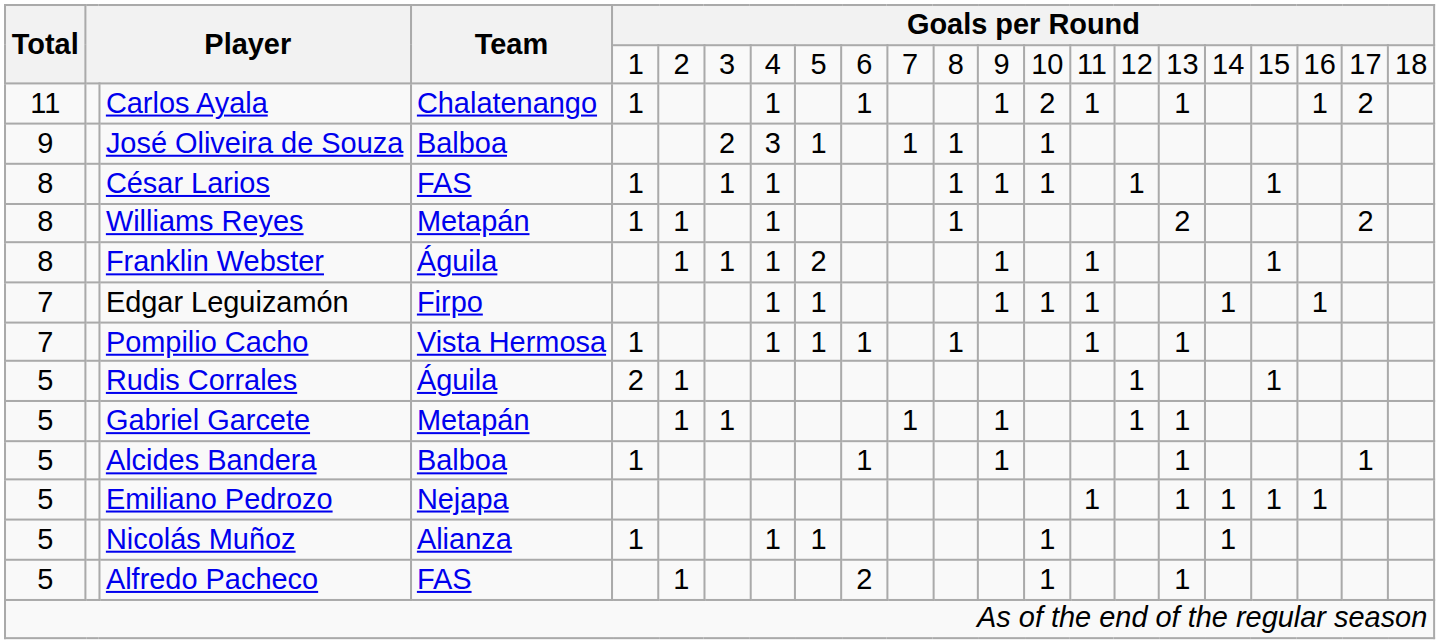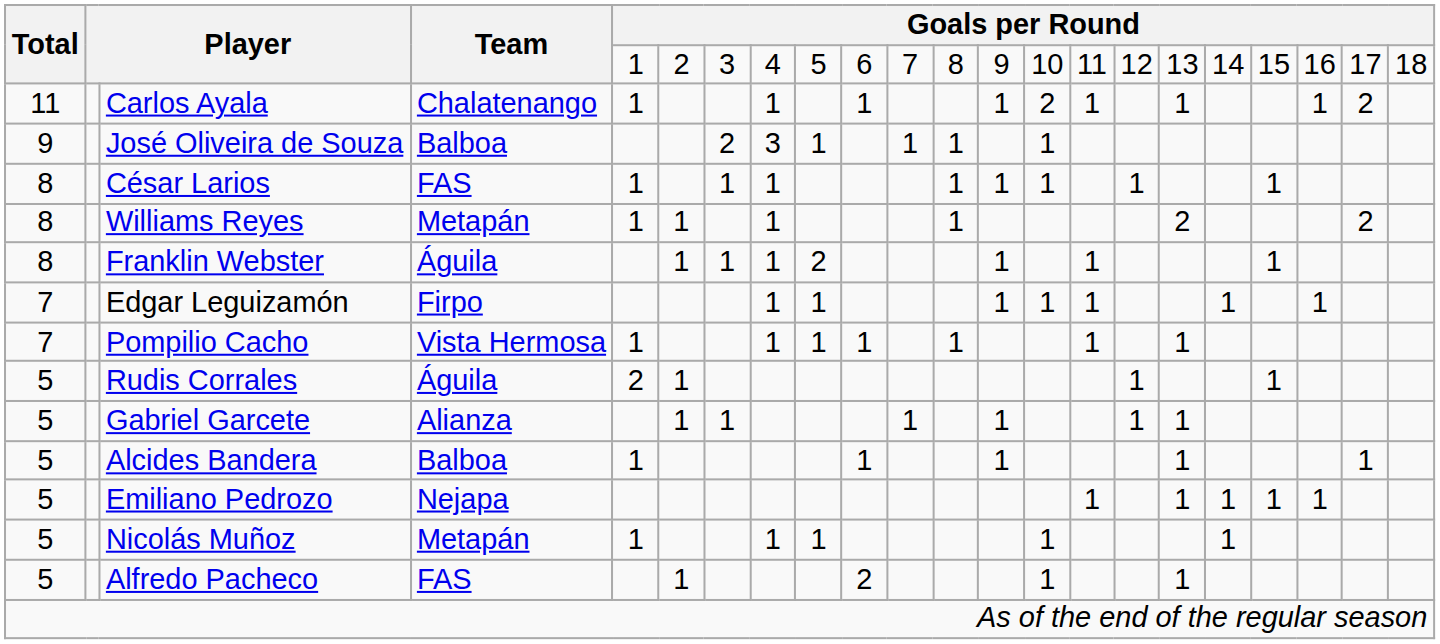 <table class="wikitable" style="text-align:center; line-height: 90%; font-size:90%;">
 <tr>
 <th rowspan="2">Total</th>
 <th rowspan="2" colspan="2">Player</th>
 <th rowspan="2">Team</th>
 <th colspan="21">Goals per Round</th>
 </tr>
 <tr>
 <td> 1 </td>
 <td> 2 </td>
 <td> 3 </td>
 <td> 4 </td>
 <td> 5 </td>
 <td> 6 </td>
 <td> 7 </td>
 <td> 8 </td>
 <td> 9 </td>
 <td>10</td>
 <td>11</td>
 <td>12</td>
 <td>13</td>
 <td>14</td>
 <td>15</td>
 <td>16</td>
 <td>17</td>
 <td>18</td>
 </tr>
 <tr>
 <td>11</td>
 <td></td>
 <td style="text-align:left;"><a href='#'>Carlos Ayala</a></td>
 <td style="text-align:left;"><a href='#'>Chalatenango</a></td>
 <td>1</td>
 <td></td>
 <td></td>
 <td>1</td>
 <td></td>
 <td>1</td>
 <td></td>
 <td></td>
 <td>1</td>
 <td>2</td>
 <td>1</td>
 <td></td>
 <td>1</td>
 <td></td>
 <td></td>
 <td>1</td>
 <td>2</td>
 <td></td>
 </tr>
 <tr>
 <td>9</td>
 <td></td>
 <td style="text-align:left;"><a href='#'>José Oliveira de Souza</a></td>
 <td style="text-align:left;"><a href='#'>Balboa</a></td>
 <td></td>
 <td></td>
 <td>2</td>
 <td>3</td>
 <td>1</td>
 <td></td>
 <td>1</td>
 <td>1</td>
 <td></td>
 <td>1</td>
 <td></td>
 <td></td>
 <td></td>
 <td></td>
 <td></td>
 <td></td>
 <td></td>
 <td></td>
 </tr>
 <tr>
 <td>8</td>
 <td></td>
 <td style="text-align:left;"><a href='#'>César Larios</a></td>
 <td style="text-align:left;"><a href='#'>FAS</a></td>
 <td>1</td>
 <td></td>
 <td>1</td>
 <td>1</td>
 <td></td>
 <td></td>
 <td></td>
 <td>1</td>
 <td>1</td>
 <td>1</td>
 <td></td>
 <td>1</td>
 <td></td>
 <td></td>
 <td>1</td>
 <td></td>
 <td></td>
 <td></td>
 </tr>
 <tr>
 <td>8</td>
 <td> </td>
 <td style="text-align:left;"><a href='#'>Williams Reyes</a></td>
 <td style="text-align:left;"><a href='#'>Metapán</a></td>
 <td>1</td>
 <td>1</td>
 <td></td>
 <td>1</td>
 <td></td>
 <td></td>
 <td></td>
 <td>1</td>
 <td></td>
 <td></td>
 <td></td>
 <td></td>
 <td>2</td>
 <td></td>
 <td></td>
 <td></td>
 <td>2</td>
 <td></td>
 </tr>
 <tr>
 <td>8</td>
 <td></td>
 <td style="text-align:left;"><a href='#'>Franklin Webster</a></td>
 <td style="text-align:left;"><a href='#'>Águila</a></td>
 <td></td>
 <td>1</td>
 <td>1</td>
 <td>1</td>
 <td>2</td>
 <td></td>
 <td></td>
 <td></td>
 <td>1</td>
 <td></td>
 <td>1</td>
 <td></td>
 <td></td>
 <td></td>
 <td>1</td>
 <td></td>
 <td></td>
 <td></td>
 </tr>
 <tr>
 <td>7</td>
 <td></td>
 <td style="text-align:left;">Edgar Leguizamón</td>
 <td style="text-align:left;"><a href='#'>Firpo</a></td>
 <td></td>
 <td></td>
 <td></td>
 <td>1</td>
 <td>1</td>
 <td></td>
 <td></td>
 <td></td>
 <td>1</td>
 <td>1</td>
 <td>1</td>
 <td></td>
 <td></td>
 <td>1</td>
 <td></td>
 <td>1</td>
 <td></td>
 <td></td>
 </tr>
 <tr>
 <td>7</td>
 <td></td>
 <td style="text-align:left;"><a href='#'>Pompilio Cacho</a></td>
 <td style="text-align:left;"><a href='#'>Vista Hermosa</a></td>
 <td>1</td>
 <td></td>
 <td></td>
 <td>1</td>
 <td>1</td>
 <td>1</td>
 <td></td>
 <td>1</td>
 <td></td>
 <td></td>
 <td>1</td>
 <td></td>
 <td>1</td>
 <td></td>
 <td></td>
 <td></td>
 <td></td>
 <td></td>
 </tr>
 <tr>
 <td>5</td>
 <td></td>
 <td style="text-align:left;"><a href='#'>Rudis Corrales</a></td>
 <td style="text-align:left;"><a href='#'>Águila</a></td>
 <td>2</td>
 <td>1</td>
 <td></td>
 <td></td>
 <td></td>
 <td></td>
 <td></td>
 <td></td>
 <td></td>
 <td></td>
 <td></td>
 <td>1</td>
 <td></td>
 <td></td>
 <td>1</td>
 <td></td>
 <td></td>
 <td></td>
 </tr>
 <tr>
 <td>5</td>
 <td></td>
 <td style="text-align:left;"><a href='#'>Gabriel Garcete</a></td>
-<td style="text-align:left;"><a href='#'>Metapán</a></td>
+<td style="text-align:left;"><a href='#'>Alianza</a></td>
 <td></td>
 <td>1</td>
 <td>1</td>
 <td></td>
 <td></td>
 <td></td>
 <td>1</td>
 <td></td>
 <td>1</td>
 <td></td>
 <td></td>
 <td>1</td>
 <td>1</td>
 <td></td>
 <td></td>
 <td></td>
 <td></td>
 <td></td>
 </tr>
 <tr>
 <td>5</td>
 <td></td>
 <td style="text-align:left;"><a href='#'>Alcides Bandera</a></td>
 <td style="text-align:left;"><a href='#'>Balboa</a></td>
 <td>1</td>
 <td></td>
 <td></td>
 <td></td>
 <td></td>
 <td>1</td>
 <td></td>
 <td></td>
 <td>1</td>
 <td></td>
 <td></td>
 <td></td>
 <td>1</td>
 <td></td>
 <td></td>
 <td></td>
 <td>1</td>
 <td></td>
 </tr>
 <tr>
 <td>5</td>
 <td> </td>
 <td style="text-align:left;"><a href='#'>Emiliano Pedrozo</a></td>
 <td style="text-align:left;"><a href='#'>Nejapa</a></td>
 <td></td>
 <td></td>
 <td></td>
 <td></td>
 <td></td>
 <td></td>
 <td></td>
 <td></td>
 <td></td>
 <td></td>
 <td>1</td>
 <td></td>
 <td>1</td>
 <td>1</td>
 <td>1</td>
 <td>1</td>
 <td></td>
 <td></td>
 </tr>
 <tr>
 <td>5</td>
 <td></td>
 <td style="text-align:left;"><a href='#'>Nicolás Muñoz</a></td>
-<td style="text-align:left;"><a href='#'>Alianza</a></td>
+<td style="text-align:left;"><a href='#'>Metapán</a></td>
 <td>1</td>
 <td></td>
 <td></td>
 <td>1</td>
 <td>1</td>
 <td></td>
 <td></td>
 <td></td>
 <td></td>
 <td>1</td>
 <td></td>
 <td></td>
 <td></td>
 <td>1</td>
 <td></td>
 <td></td>
 <td></td>
 <td></td>
 </tr>
 <tr>
 <td>5</td>
 <td></td>
 <td style="text-align:left;"><a href='#'>Alfredo Pacheco</a></td>
 <td style="text-align:left;"><a href='#'>FAS</a></td>
 <td></td>
 <td>1</td>
 <td></td>
 <td></td>
 <td></td>
 <td>2</td>
 <td></td>
 <td></td>
 <td></td>
 <td>1</td>
 <td></td>
 <td></td>
 <td>1</td>
 <td></td>
 <td></td>
 <td></td>
 <td></td>
 <td></td>
 </tr>
 <tr class="sortbottom">
 <td style="text-align:right;" colspan="25"><em>As of the end of the regular season</em></td>
 </tr>
 </table>
